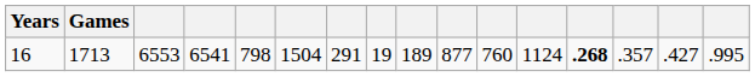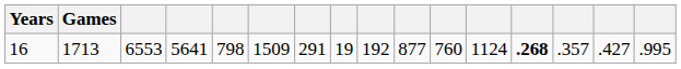 <table class="wikitable plainrowheaders">
 <tr>
 <th scope="col">Years</th>
 <th scope="col">Games</th>
 <th scope="col"></th>
 <th scope="col"></th>
 <th scope="col"></th>
 <th scope="col"></th>
 <th scope="col"></th>
 <th scope="col"></th>
 <th scope="col"></th>
 <th scope="col"></th>
 <th scope="col"></th>
 <th scope="col"></th>
 <th scope="col"></th>
 <th scope="col"></th>
 <th scope="col"></th>
 <th scope="col"></th>
 </tr>
 <tr>
 <td>16</td>
 <td>1713</td>
 <td>6553</td>
-<td>6541</td>
+<td>5641</td>
 <td>798</td>
-<td>1504</td>
+<td>1509</td>
 <td>291</td>
 <td>19</td>
-<td>189</td>
+<td>192</td>
 <td>877</td>
 <td>760</td>
 <td>1124</td>
 <td><strong>.268</strong></td>
 <td>.357</td>
 <td>.427</td>
 <td>.995</td>
 </tr>
 </table>
